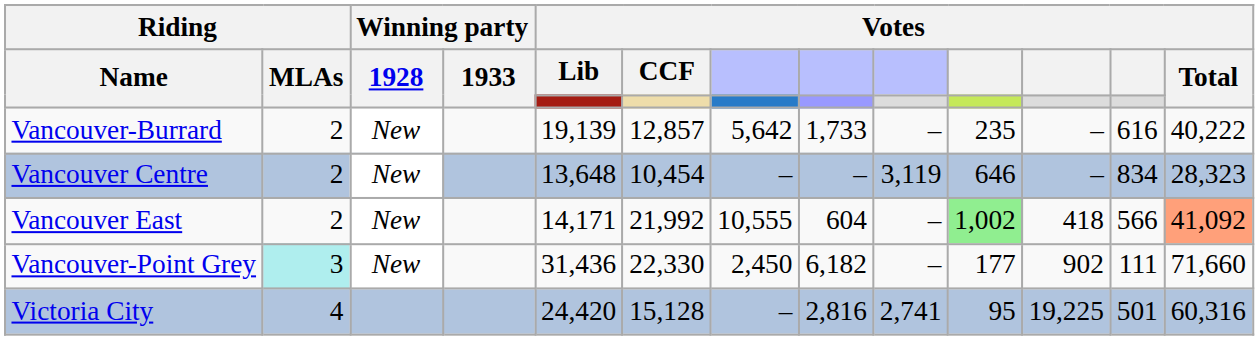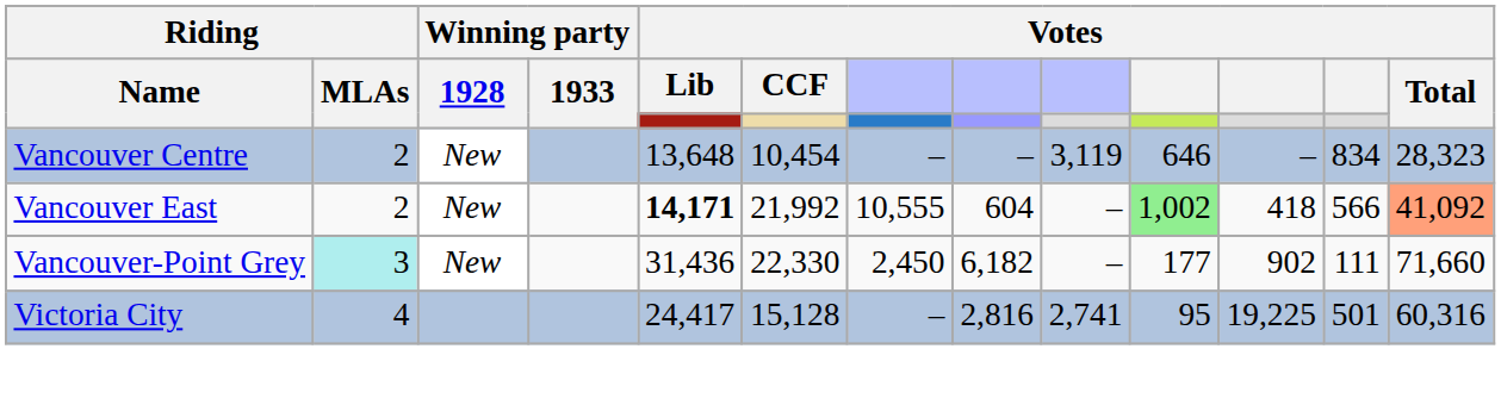 <table class="wikitable" style="text-align:right; font-size:85%">
 <tr>
 <th colspan="2">Riding</th>
 <th scope="col" colspan="2">Winning party</th>
 <th scope="col" colspan="9">Votes</th>
 </tr>
 <tr>
 <th rowspan="2">Name</th>
 <th rowspan="2">MLAs</th>
 <th rowspan="2"><strong><a href='#'>1928</a></strong></th>
 <th rowspan="2">1933</th>
 <th scope="col">Lib</th>
 <th scope="col">CCF</th>
 <th scope="col" style="background-color:#B8BFFE;"></th>
 <th scope="col" style="background-color:#B8BFFE;"></th>
 <th scope="col" style="background-color:#B8BFFE;"></th>
 <th scope="col"></th>
 <th scope="col"></th>
 <th scope="col"></th>
 <th rowspan="2" scope="col">Total</th>
 </tr>
 <tr>
 <th scope="col" style="background-color:#A51B12;"></th>
 <th scope="col" style="background-color:#EEDDAA;"></th>
 <th scope="col" style="background-color:#287BC8;"></th>
 <th scope="col" style="background-color:#9999FF;"></th>
 <th scope="col" style="background-color:#DCDCDC;"></th>
 <th scope="col" style="background-color:#C5E959;"></th>
 <th scope="col" style="background-color:#DCDCDC;"></th>
 <th scope="col" style="background-color:#DCDCDC;"></th>
 </tr>
-<tr>
-<td style="text-align:left"><a href='#'>Vancouver-Burrard</a></td>
-<td>2</td>
-<td style="background-color:#FFFFFF; text-align:center;"><em>New</em></td>
-<td></td>
-<td>19,139</td>
-<td>12,857</td>
-<td>5,642</td>
-<td>1,733</td>
-<td>–</td>
-<td>235</td>
-<td>–</td>
-<td>616</td>
-<td>40,222</td>
-</tr>
 <tr style="background-color:#B0C4DE;">
 <td style="text-align:left"><a href='#'>Vancouver Centre</a></td>
 <td>2</td>
 <td style="background-color:#FFFFFF; text-align:center;"><em>New</em></td>
 <td></td>
 <td>13,648</td>
 <td>10,454</td>
 <td>–</td>
 <td>–</td>
 <td>3,119</td>
 <td>646</td>
 <td>–</td>
 <td>834</td>
 <td>28,323</td>
 </tr>
 <tr>
 <td style="text-align:left"><a href='#'>Vancouver East</a></td>
 <td>2</td>
 <td style="background-color:#FFFFFF; text-align:center;"><em>New</em></td>
 <td></td>
-<td>14,171</td>
+<td><strong>14,171</strong></td>
 <td>21,992</td>
 <td>10,555</td>
 <td>604</td>
 <td>–</td>
 <td style="background: lightgreen;">1,002</td>
 <td>418</td>
 <td>566</td>
 <td style="background: lightsalmon;">41,092</td>
 </tr>
 <tr>
 <td style="text-align:left"><a href='#'>Vancouver-Point Grey</a></td>
 <td style="background: paleturquoise;">3</td>
 <td style="background-color:#FFFFFF; text-align:center;"><em>New</em></td>
 <td></td>
 <td>31,436</td>
 <td>22,330</td>
 <td>2,450</td>
 <td>6,182</td>
 <td>–</td>
 <td>177</td>
 <td>902</td>
 <td>111</td>
 <td>71,660</td>
 </tr>
 <tr style="background-color:#B0C4DE;">
 <td style="text-align:left"><a href='#'>Victoria City</a></td>
 <td>4</td>
 <td></td>
 <td></td>
-<td>24,420</td>
+<td>24,417</td>
 <td>15,128</td>
 <td>–</td>
 <td>2,816</td>
 <td>2,741</td>
 <td>95</td>
 <td>19,225</td>
 <td>501</td>
 <td>60,316</td>
 </tr>
 </table>
